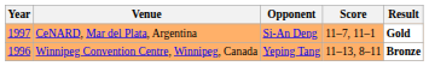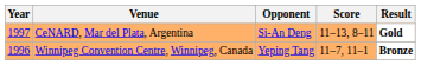 <table class="sortable wikitable" style="font-size: 90%;">
 <tr>
 <th>Year</th>
 <th>Venue</th>
 <th>Opponent</th>
 <th>Score</th>
 <th>Result</th>
 </tr>
 <tr style="background:#FFB069">
 <td align="center"><a href='#'>1997</a></td>
 <td align="left"><a href='#'>CeNARD</a>, <a href='#'>Mar del Plata</a>, Argentina</td>
 <td align="left"> <a href='#'>Si-An Deng</a></td>
-<td align="left">11–7, 11–1</td>
+<td align="left">11–13, 8–11</td>
 <td style="text-align:left; background:white"> <strong>Gold</strong></td>
 </tr>
 <tr style="background:#FFB069">
 <td align="center"><a href='#'>1996</a></td>
 <td align="left"><a href='#'>Winnipeg Convention Centre</a>, <a href='#'>Winnipeg</a>, Canada</td>
 <td align="left"> <a href='#'>Yeping Tang</a></td>
-<td align="left">11–13, 8–11</td>
+<td align="left">11–7, 11–1</td>
 <td style="text-align:left; background:white"> <strong>Bronze</strong></td>
 </tr>
 </table>
